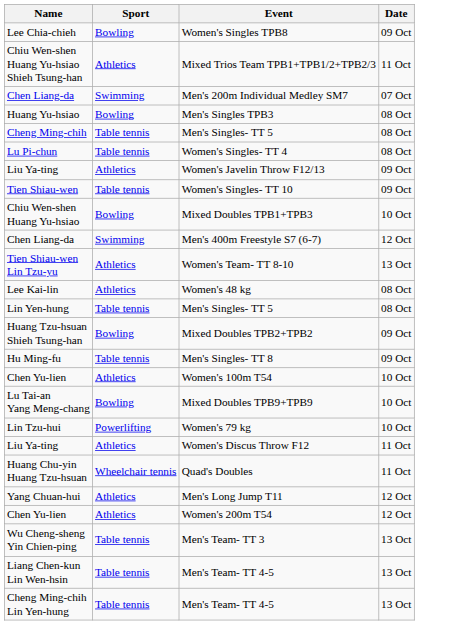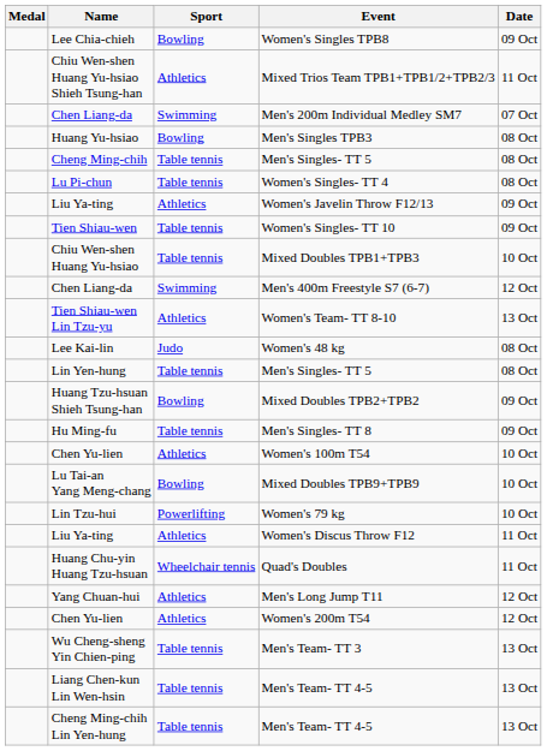 <table class="wikitable sortable"  style="font-size:95%">
 <tr>
+<th>Medal</th>
 <th>Name</th>
 <th>Sport</th>
 <th>Event</th>
 <th>Date</th>
 </tr>
 <tr>
+<td></td>
 <td>Lee Chia-chieh</td>
 <td><a href='#'>Bowling</a></td>
 <td>Women's Singles TPB8</td>
 <td>09 Oct</td>
 </tr>
 <tr>
+<td></td>
 <td>Chiu Wen-shen<br>Huang Yu-hsiao<br>Shieh Tsung-han</td>
 <td><a href='#'>Athletics</a></td>
 <td>Mixed Trios Team TPB1+TPB1/2+TPB2/3</td>
 <td>11 Oct</td>
 </tr>
 <tr>
+<td></td>
 <td><a href='#'>Chen Liang-da</a></td>
 <td><a href='#'>Swimming</a></td>
 <td>Men's 200m Individual Medley SM7</td>
 <td>07 Oct</td>
 </tr>
 <tr>
+<td></td>
 <td>Huang Yu-hsiao</td>
 <td><a href='#'>Bowling</a></td>
 <td>Men's Singles TPB3</td>
 <td>08 Oct</td>
 </tr>
 <tr>
+<td></td>
 <td><a href='#'>Cheng Ming-chih</a></td>
 <td><a href='#'>Table tennis</a></td>
 <td>Men's Singles- TT 5</td>
 <td>08 Oct</td>
 </tr>
 <tr>
+<td></td>
 <td><a href='#'>Lu Pi-chun</a></td>
 <td><a href='#'>Table tennis</a></td>
 <td>Women's Singles- TT 4</td>
 <td>08 Oct</td>
 </tr>
 <tr>
+<td></td>
 <td>Liu Ya-ting</td>
 <td><a href='#'>Athletics</a></td>
 <td>Women's Javelin Throw F12/13</td>
 <td>09 Oct</td>
 </tr>
 <tr>
+<td></td>
 <td><a href='#'>Tien Shiau-wen</a></td>
 <td><a href='#'>Table tennis</a></td>
 <td>Women's Singles- TT 10</td>
 <td>09 Oct</td>
 </tr>
 <tr>
+<td></td>
 <td>Chiu Wen-shen<br>Huang Yu-hsiao</td>
-<td><a href='#'>Bowling</a></td>
+<td><a href='#'>Table tennis</a></td>
 <td>Mixed Doubles TPB1+TPB3</td>
 <td>10 Oct</td>
 </tr>
 <tr>
+<td></td>
 <td>Chen Liang-da</td>
 <td><a href='#'>Swimming</a></td>
 <td>Men's 400m Freestyle S7 (6-7)</td>
 <td>12 Oct</td>
 </tr>
 <tr>
+<td></td>
 <td><a href='#'>Tien Shiau-wen</a><br><a href='#'>Lin Tzu-yu</a></td>
 <td><a href='#'>Athletics</a></td>
 <td>Women's Team- TT 8-10</td>
 <td>13 Oct</td>
 </tr>
 <tr>
+<td></td>
 <td>Lee Kai-lin</td>
-<td><a href='#'>Athletics</a></td>
+<td><a href='#'>Judo</a></td>
 <td>Women's 48 kg</td>
 <td>08 Oct</td>
 </tr>
 <tr>
+<td></td>
 <td>Lin Yen-hung</td>
 <td><a href='#'>Table tennis</a></td>
 <td>Men's Singles- TT 5</td>
 <td>08 Oct</td>
 </tr>
 <tr>
+<td></td>
 <td>Huang Tzu-hsuan<br>Shieh Tsung-han</td>
 <td><a href='#'>Bowling</a></td>
 <td>Mixed Doubles TPB2+TPB2</td>
 <td>09 Oct</td>
 </tr>
 <tr>
+<td></td>
 <td>Hu Ming-fu</td>
 <td><a href='#'>Table tennis</a></td>
 <td>Men's Singles- TT 8</td>
 <td>09 Oct</td>
 </tr>
 <tr>
+<td></td>
 <td>Chen Yu-lien</td>
 <td><a href='#'>Athletics</a></td>
 <td>Women's 100m T54</td>
 <td>10 Oct</td>
 </tr>
 <tr>
+<td></td>
 <td>Lu Tai-an<br>Yang Meng-chang</td>
 <td><a href='#'>Bowling</a></td>
 <td>Mixed Doubles TPB9+TPB9</td>
 <td>10 Oct</td>
 </tr>
 <tr>
+<td></td>
 <td>Lin Tzu-hui</td>
 <td><a href='#'>Powerlifting</a></td>
 <td>Women's 79 kg</td>
 <td>10 Oct</td>
 </tr>
 <tr>
+<td></td>
 <td>Liu Ya-ting</td>
 <td><a href='#'>Athletics</a></td>
 <td>Women's Discus Throw F12</td>
 <td>11 Oct</td>
 </tr>
 <tr>
+<td></td>
 <td>Huang Chu-yin<br>Huang Tzu-hsuan</td>
 <td><a href='#'>Wheelchair tennis</a></td>
 <td>Quad's Doubles</td>
 <td>11 Oct</td>
 </tr>
 <tr>
+<td></td>
 <td>Yang Chuan-hui</td>
 <td><a href='#'>Athletics</a></td>
 <td>Men's Long Jump T11</td>
 <td>12 Oct</td>
 </tr>
 <tr>
+<td></td>
 <td>Chen Yu-lien</td>
 <td><a href='#'>Athletics</a></td>
 <td>Women's 200m T54</td>
 <td>12 Oct</td>
 </tr>
 <tr>
+<td></td>
 <td>Wu Cheng-sheng<br>Yin Chien-ping</td>
 <td><a href='#'>Table tennis</a></td>
 <td>Men's Team- TT 3</td>
 <td>13 Oct</td>
 </tr>
 <tr>
+<td></td>
 <td>Liang Chen-kun<br>Lin Wen-hsin</td>
 <td><a href='#'>Table tennis</a></td>
 <td>Men's Team- TT 4-5</td>
 <td>13 Oct</td>
 </tr>
 <tr>
+<td></td>
 <td>Cheng Ming-chih<br>Lin Yen-hung</td>
 <td><a href='#'>Table tennis</a></td>
 <td>Men's Team- TT 4-5</td>
 <td>13 Oct</td>
 </tr>
 </table>
